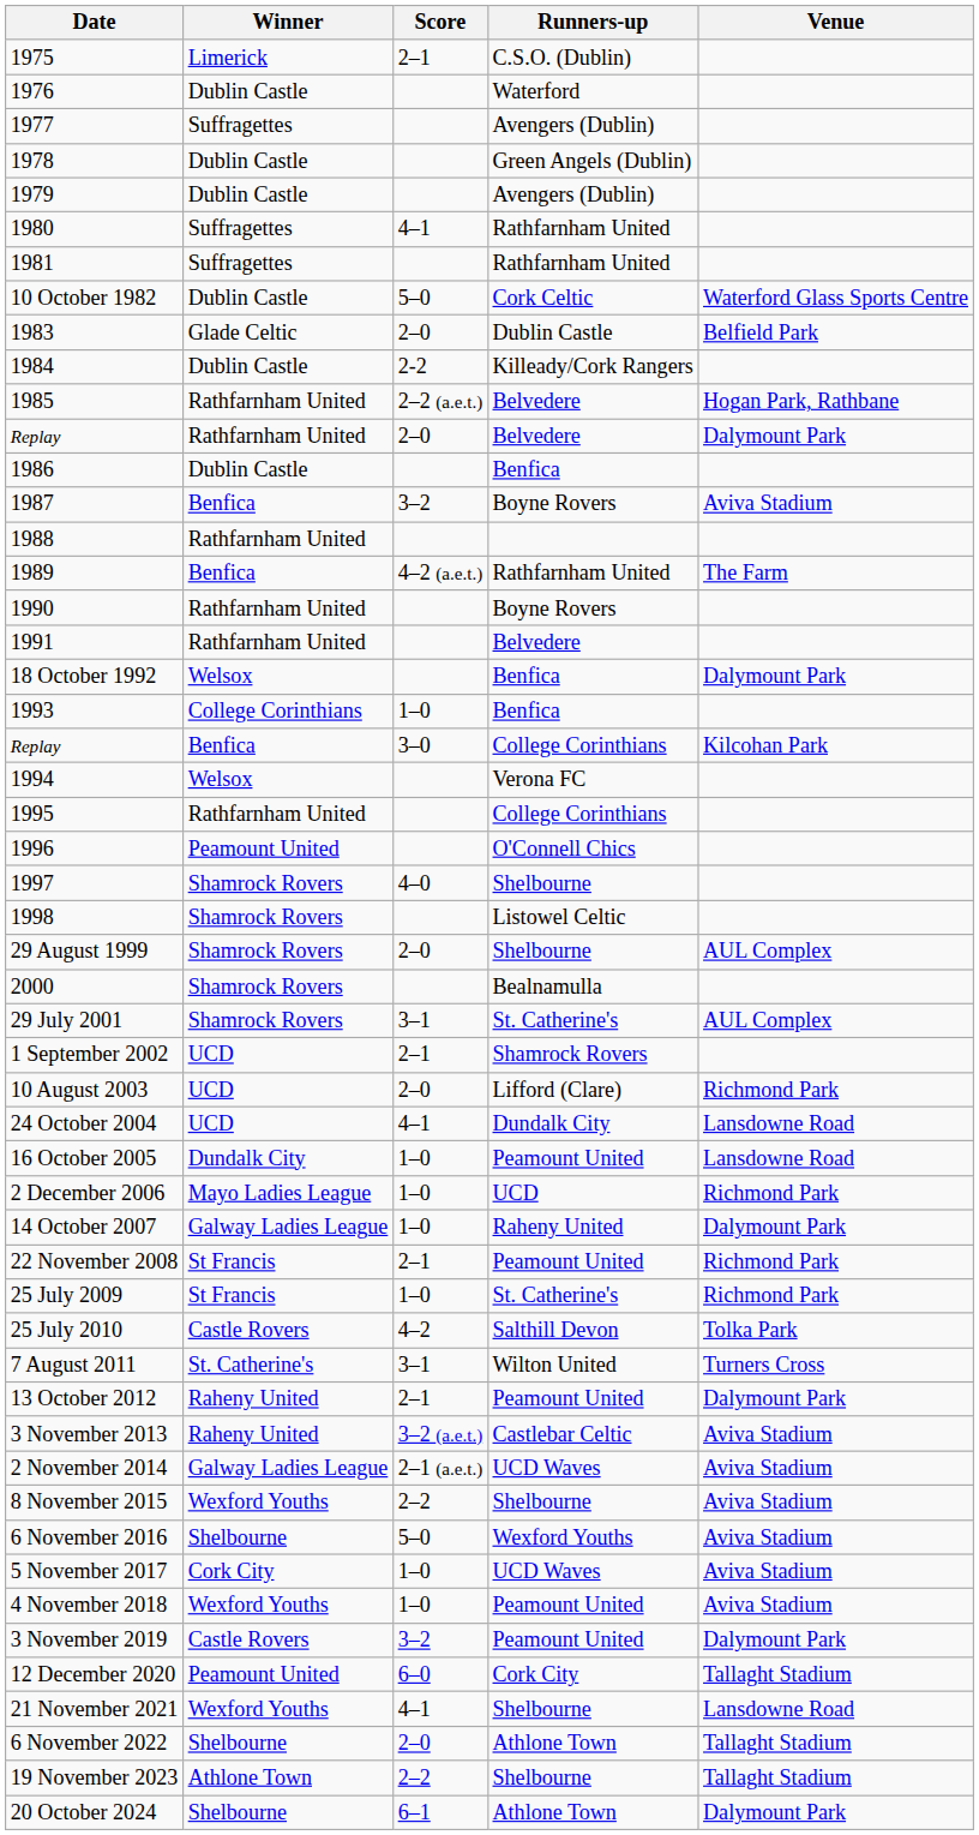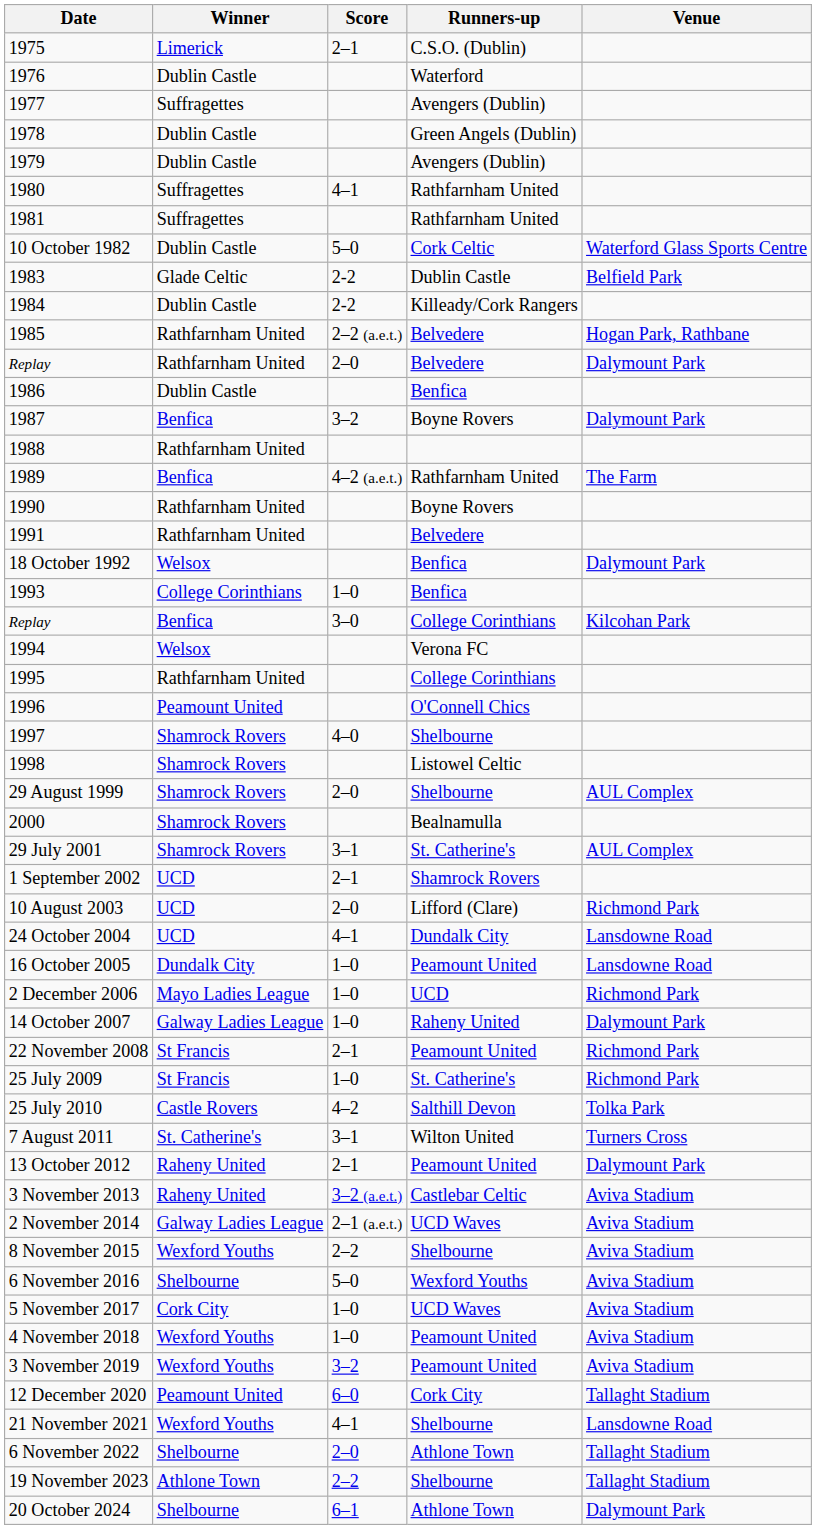 <table class="wikitable collapsible">
 <tr>
 <th>Date</th>
 <th>Winner</th>
 <th>Score</th>
 <th>Runners-up</th>
 <th>Venue</th>
 </tr>
 <tr>
 <td>1975</td>
 <td><a href='#'>Limerick</a></td>
 <td>2–1</td>
 <td>C.S.O. (Dublin)</td>
 <td></td>
 </tr>
 <tr>
 <td>1976</td>
 <td>Dublin Castle</td>
 <td></td>
 <td>Waterford</td>
 <td></td>
 </tr>
 <tr>
 <td>1977</td>
 <td>Suffragettes</td>
 <td></td>
 <td>Avengers (Dublin)</td>
 <td></td>
 </tr>
 <tr>
 <td>1978</td>
 <td>Dublin Castle</td>
 <td></td>
 <td>Green Angels (Dublin)</td>
 <td></td>
 </tr>
 <tr>
 <td>1979</td>
 <td>Dublin Castle</td>
 <td></td>
 <td>Avengers (Dublin)</td>
 <td></td>
 </tr>
 <tr>
 <td>1980</td>
 <td>Suffragettes</td>
 <td>4–1 </td>
 <td>Rathfarnham United</td>
 <td></td>
 </tr>
 <tr>
 <td>1981</td>
 <td>Suffragettes</td>
 <td></td>
 <td>Rathfarnham United</td>
 <td></td>
 </tr>
 <tr>
 <td>10 October 1982</td>
 <td>Dublin Castle </td>
 <td>5–0</td>
 <td><a href='#'>Cork Celtic</a></td>
 <td><a href='#'>Waterford Glass Sports Centre</a></td>
 </tr>
 <tr>
 <td>1983</td>
 <td>Glade Celtic</td>
-<td>2–0</td>
+<td>2-2 </td>
 <td>Dublin Castle </td>
 <td><a href='#'>Belfield Park</a></td>
 </tr>
 <tr>
 <td>1984</td>
 <td>Dublin Castle </td>
 <td>2-2 </td>
 <td>Killeady/Cork Rangers </td>
 <td></td>
 </tr>
 <tr>
 <td>1985</td>
 <td>Rathfarnham United</td>
 <td>2–2 <small>(a.e.t.)</small></td>
 <td><a href='#'>Belvedere</a></td>
 <td><a href='#'>Hogan Park, Rathbane</a></td>
 </tr>
 <tr>
 <td><small><em>Replay</em></small></td>
 <td>Rathfarnham United</td>
 <td>2–0</td>
 <td><a href='#'>Belvedere</a></td>
 <td><a href='#'>Dalymount Park</a></td>
 </tr>
 <tr>
 <td>1986</td>
 <td>Dublin Castle</td>
 <td></td>
 <td><a href='#'>Benfica</a></td>
 <td></td>
 </tr>
 <tr>
 <td>1987</td>
 <td><a href='#'>Benfica</a></td>
 <td>3–2</td>
 <td>Boyne Rovers </td>
-<td><a href='#'>Aviva Stadium</a></td>
+<td><a href='#'>Dalymount Park</a></td>
 </tr>
 <tr>
 <td>1988</td>
 <td>Rathfarnham United </td>
 <td></td>
 <td></td>
 <td></td>
 </tr>
 <tr>
 <td>1989</td>
 <td><a href='#'>Benfica</a></td>
 <td>4–2 <small>(a.e.t.)</small></td>
 <td>Rathfarnham United </td>
 <td><a href='#'>The Farm</a></td>
 </tr>
 <tr>
 <td>1990</td>
 <td>Rathfarnham United</td>
 <td></td>
 <td>Boyne Rovers</td>
 <td></td>
 </tr>
 <tr>
 <td>1991</td>
 <td>Rathfarnham United</td>
 <td></td>
 <td><a href='#'>Belvedere</a></td>
 <td></td>
 </tr>
 <tr>
 <td>18 October 1992</td>
 <td><a href='#'>Welsox</a></td>
 <td></td>
 <td><a href='#'>Benfica</a></td>
 <td><a href='#'>Dalymount Park</a></td>
 </tr>
 <tr>
 <td>1993</td>
 <td><a href='#'>College Corinthians</a></td>
 <td>1–0</td>
 <td><a href='#'>Benfica</a></td>
 <td></td>
 </tr>
 <tr>
 <td><small><em>Replay</em></small></td>
 <td><a href='#'>Benfica</a></td>
 <td>3–0 </td>
 <td><a href='#'>College Corinthians</a></td>
 <td><a href='#'>Kilcohan Park</a></td>
 </tr>
 <tr>
 <td>1994</td>
 <td><a href='#'>Welsox</a></td>
 <td></td>
 <td>Verona FC</td>
 <td></td>
 </tr>
 <tr>
 <td>1995</td>
 <td>Rathfarnham United</td>
 <td></td>
 <td><a href='#'>College Corinthians</a></td>
 <td></td>
 </tr>
 <tr>
 <td>1996</td>
 <td><a href='#'>Peamount United</a></td>
 <td></td>
 <td><a href='#'>O'Connell Chics</a></td>
 <td></td>
 </tr>
 <tr>
 <td>1997</td>
 <td><a href='#'>Shamrock Rovers</a></td>
 <td>4–0</td>
 <td><a href='#'>Shelbourne</a></td>
 <td></td>
 </tr>
 <tr>
 <td>1998</td>
 <td><a href='#'>Shamrock Rovers</a></td>
 <td></td>
 <td>Listowel Celtic</td>
 <td></td>
 </tr>
 <tr>
 <td>29 August 1999 </td>
 <td><a href='#'>Shamrock Rovers</a></td>
 <td>2–0</td>
 <td><a href='#'>Shelbourne</a></td>
 <td><a href='#'>AUL Complex</a></td>
 </tr>
 <tr>
 <td>2000</td>
 <td><a href='#'>Shamrock Rovers</a></td>
 <td></td>
 <td>Bealnamulla</td>
 <td></td>
 </tr>
 <tr>
 <td>29 July 2001</td>
 <td><a href='#'>Shamrock Rovers</a></td>
 <td>3–1</td>
 <td><a href='#'>St. Catherine's</a></td>
 <td><a href='#'>AUL Complex</a></td>
 </tr>
 <tr>
 <td>1 September 2002</td>
 <td><a href='#'>UCD</a></td>
 <td>2–1</td>
 <td><a href='#'>Shamrock Rovers</a></td>
 <td></td>
 </tr>
 <tr>
 <td>10 August 2003 </td>
 <td><a href='#'>UCD</a></td>
 <td>2–0</td>
 <td>Lifford (Clare)</td>
 <td><a href='#'>Richmond Park</a></td>
 </tr>
 <tr>
 <td>24 October 2004 </td>
 <td><a href='#'>UCD</a></td>
 <td>4–1</td>
 <td><a href='#'>Dundalk City</a></td>
 <td><a href='#'>Lansdowne Road</a></td>
 </tr>
 <tr>
 <td>16 October 2005 </td>
 <td><a href='#'>Dundalk City</a></td>
 <td>1–0</td>
 <td><a href='#'>Peamount United</a></td>
 <td><a href='#'>Lansdowne Road</a></td>
 </tr>
 <tr>
 <td>2 December 2006 </td>
 <td><a href='#'>Mayo Ladies League</a></td>
 <td>1–0</td>
 <td><a href='#'>UCD</a></td>
 <td><a href='#'>Richmond Park</a></td>
 </tr>
 <tr>
 <td>14 October 2007 </td>
 <td><a href='#'>Galway Ladies League</a></td>
 <td>1–0</td>
 <td><a href='#'>Raheny United</a></td>
 <td><a href='#'>Dalymount Park</a></td>
 </tr>
 <tr>
 <td>22 November 2008 </td>
 <td><a href='#'>St Francis</a></td>
 <td>2–1</td>
 <td><a href='#'>Peamount United</a></td>
 <td><a href='#'>Richmond Park</a></td>
 </tr>
 <tr>
 <td>25 July 2009 </td>
 <td><a href='#'>St Francis</a></td>
 <td>1–0</td>
 <td><a href='#'>St. Catherine's</a></td>
 <td><a href='#'>Richmond Park</a></td>
 </tr>
 <tr>
 <td>25 July 2010 </td>
 <td><a href='#'>Castle Rovers</a></td>
 <td>4–2</td>
 <td><a href='#'>Salthill Devon</a></td>
 <td><a href='#'>Tolka Park</a></td>
 </tr>
 <tr>
 <td>7 August 2011 </td>
 <td><a href='#'>St. Catherine's</a></td>
 <td>3–1</td>
 <td>Wilton United</td>
 <td><a href='#'>Turners Cross</a></td>
 </tr>
 <tr>
 <td>13 October 2012 </td>
 <td><a href='#'>Raheny United</a></td>
 <td>2–1</td>
 <td><a href='#'>Peamount United</a></td>
 <td><a href='#'>Dalymount Park</a></td>
 </tr>
 <tr>
 <td>3 November 2013 </td>
 <td><a href='#'>Raheny United</a></td>
 <td><a href='#'>3–2 <small>(a.e.t.)</small></a></td>
 <td><a href='#'>Castlebar Celtic</a></td>
 <td><a href='#'>Aviva Stadium</a></td>
 </tr>
 <tr>
 <td>2 November 2014 </td>
 <td><a href='#'>Galway Ladies League</a></td>
 <td>2–1 <small>(a.e.t.)</small></td>
 <td><a href='#'>UCD Waves</a></td>
 <td><a href='#'>Aviva Stadium</a></td>
 </tr>
 <tr>
 <td>8 November 2015 </td>
 <td><a href='#'>Wexford Youths</a></td>
 <td>2–2 </td>
 <td><a href='#'>Shelbourne</a></td>
 <td><a href='#'>Aviva Stadium</a></td>
 </tr>
 <tr>
 <td>6 November 2016 </td>
 <td><a href='#'>Shelbourne</a></td>
 <td>5–0</td>
 <td><a href='#'>Wexford Youths</a></td>
 <td><a href='#'>Aviva Stadium</a></td>
 </tr>
 <tr>
 <td>5 November 2017 </td>
 <td><a href='#'>Cork City</a></td>
 <td>1–0</td>
 <td><a href='#'>UCD Waves</a></td>
 <td><a href='#'>Aviva Stadium</a></td>
 </tr>
 <tr>
 <td>4 November 2018</td>
 <td><a href='#'>Wexford Youths</a></td>
 <td>1–0</td>
 <td><a href='#'>Peamount United</a></td>
 <td><a href='#'>Aviva Stadium</a></td>
 </tr>
 <tr>
 <td>3 November 2019</td>
-<td><a href='#'>Castle Rovers</a></td>
+<td><a href='#'>Wexford Youths</a></td>
 <td><a href='#'>3–2</a></td>
 <td><a href='#'>Peamount United</a></td>
-<td><a href='#'>Dalymount Park</a></td>
+<td><a href='#'>Aviva Stadium</a></td>
 </tr>
 <tr>
 <td>12 December 2020</td>
 <td><a href='#'>Peamount United</a></td>
 <td><a href='#'>6–0</a></td>
 <td><a href='#'>Cork City</a></td>
 <td><a href='#'>Tallaght Stadium</a></td>
 </tr>
 <tr>
 <td>21 November 2021</td>
 <td><a href='#'>Wexford Youths</a></td>
 <td>4–1</td>
 <td><a href='#'>Shelbourne</a></td>
 <td><a href='#'>Lansdowne Road</a></td>
 </tr>
 <tr>
 <td>6 November 2022</td>
 <td><a href='#'>Shelbourne</a></td>
 <td><a href='#'>2–0</a></td>
 <td><a href='#'>Athlone Town</a></td>
 <td><a href='#'>Tallaght Stadium</a></td>
 </tr>
 <tr>
 <td>19 November 2023</td>
 <td><a href='#'>Athlone Town</a></td>
 <td><a href='#'>2–2</a></td>
 <td><a href='#'>Shelbourne</a></td>
 <td><a href='#'>Tallaght Stadium</a></td>
 </tr>
 <tr>
 <td>20 October 2024</td>
 <td><a href='#'>Shelbourne</a></td>
 <td><a href='#'>6–1</a></td>
 <td><a href='#'>Athlone Town</a></td>
 <td><a href='#'>Dalymount Park</a></td>
 </tr>
 </table>
